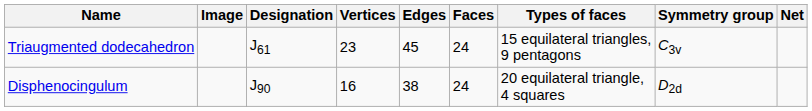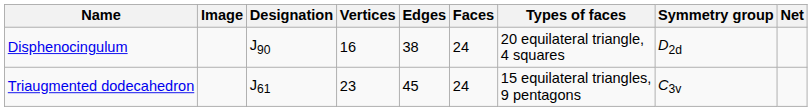 <table class="wikitable sortable">
 <tr>
 <th>Name</th>
 <th>Image</th>
 <th>Designation</th>
 <th>Vertices</th>
 <th>Edges</th>
 <th>Faces</th>
 <th>Types of faces</th>
 <th>Symmetry group</th>
 <th>Net</th>
 </tr>
 <tr>
+<td><a href='#'>Disphenocingulum</a></td>
+<td></td>
+<td>J<sub>90</sub></td>
+<td>16</td>
+<td>38</td>
+<td>24</td>
+<td>20 equilateral triangle,<br>4 squares</td>
+<td><em>D</em><sub>2d</sub></td>
+<td></td>
+</tr>
+<tr>
 <td><a href='#'>Triaugmented dodecahedron</a></td>
 <td></td>
 <td>J<sub>61</sub></td>
 <td>23</td>
 <td>45</td>
 <td>24</td>
 <td>15 equilateral triangles,<br>9 pentagons</td>
 <td><em>C</em><sub>3v</sub></td>
 <td></td>
 </tr>
-<tr>
-<td><a href='#'>Disphenocingulum</a></td>
-<td></td>
-<td>J<sub>90</sub></td>
-<td>16</td>
-<td>38</td>
-<td>24</td>
-<td>20 equilateral triangle,<br>4 squares</td>
-<td><em>D</em><sub>2d</sub></td>
-<td></td>
-</tr>
 </table>
